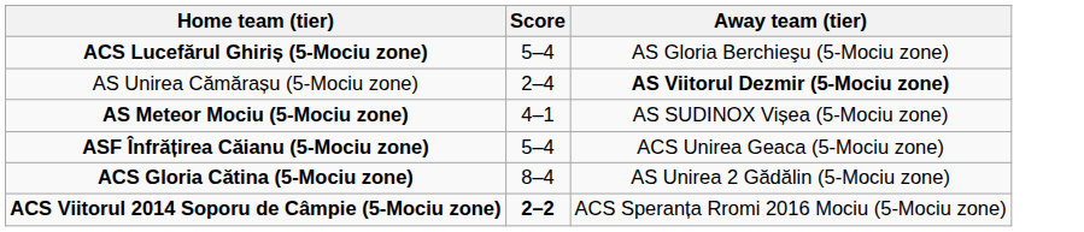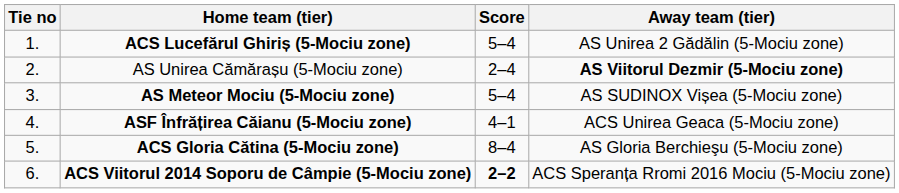 <table class="wikitable" style="text-align: center">
 <tr>
+<th>Tie no</th>
 <th>Home team (tier)</th>
 <th>Score</th>
 <th>Away team (tier)</th>
 </tr>
 <tr>
+<td>1.</td>
 <td><strong>ACS Lucefărul Ghiriș (5-Mociu zone)</strong></td>
 <td>5–4</td>
-<td>AS Gloria Berchieşu (5-Mociu zone)</td>
+<td>AS Unirea 2 Gădălin (5-Mociu zone)</td>
 </tr>
 <tr>
+<td>2.</td>
 <td>AS Unirea Cămărașu (5-Mociu zone)</td>
 <td>2–4</td>
 <td><strong>AS Viitorul Dezmir (5-Mociu zone)</strong></td>
 </tr>
 <tr>
+<td>3.</td>
 <td><strong>AS Meteor Mociu (5-Mociu zone)</strong></td>
-<td>4–1</td>
+<td>5–4</td>
 <td>AS SUDINOX Vișea (5-Mociu zone)</td>
 </tr>
 <tr>
+<td>4.</td>
 <td><strong>ASF Înfrățirea Căianu (5-Mociu zone)</strong></td>
-<td>5–4</td>
+<td>4–1</td>
 <td>ACS Unirea Geaca (5-Mociu zone)</td>
 </tr>
 <tr>
+<td>5.</td>
 <td><strong>ACS Gloria Cătina (5-Mociu zone)</strong></td>
 <td>8–4</td>
-<td>AS Unirea 2 Gădălin (5-Mociu zone)</td>
+<td>AS Gloria Berchieşu (5-Mociu zone)</td>
 </tr>
 <tr>
+<td>6.</td>
 <td><strong>ACS Viitorul 2014 Soporu de Câmpie (5-Mociu zone)</strong></td>
 <td><strong>2–2 </strong></td>
 <td>ACS Speranța Rromi 2016 Mociu (5-Mociu zone)</td>
 </tr>
 </table>
